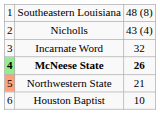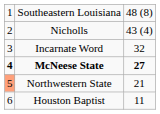 <table class="wikitable">
 <tr align="center">
 <td>1</td>
 <td>Southeastern Louisiana</td>
 <td>48 (8)</td>
 </tr>
 <tr align="center">
 <td>2</td>
 <td>Nicholls</td>
 <td>43 (4)</td>
 </tr>
 <tr align="center">
 <td>3</td>
 <td>Incarnate Word</td>
 <td>32</td>
 </tr>
 <tr align="center">
-<td style="background: lightgreen;"><strong>4</strong></td>
+<td><strong>4</strong></td>
 <td><strong>McNeese State</strong></td>
-<td><strong>26</strong></td>
+<td><strong>27</strong></td>
 </tr>
 <tr align="center">
 <td style="background: lightsalmon;">5</td>
 <td>Northwestern State</td>
 <td>21</td>
 </tr>
 <tr align="center">
 <td>6</td>
 <td>Houston Baptist</td>
-<td>10</td>
+<td>11</td>
 </tr>
 </table>
